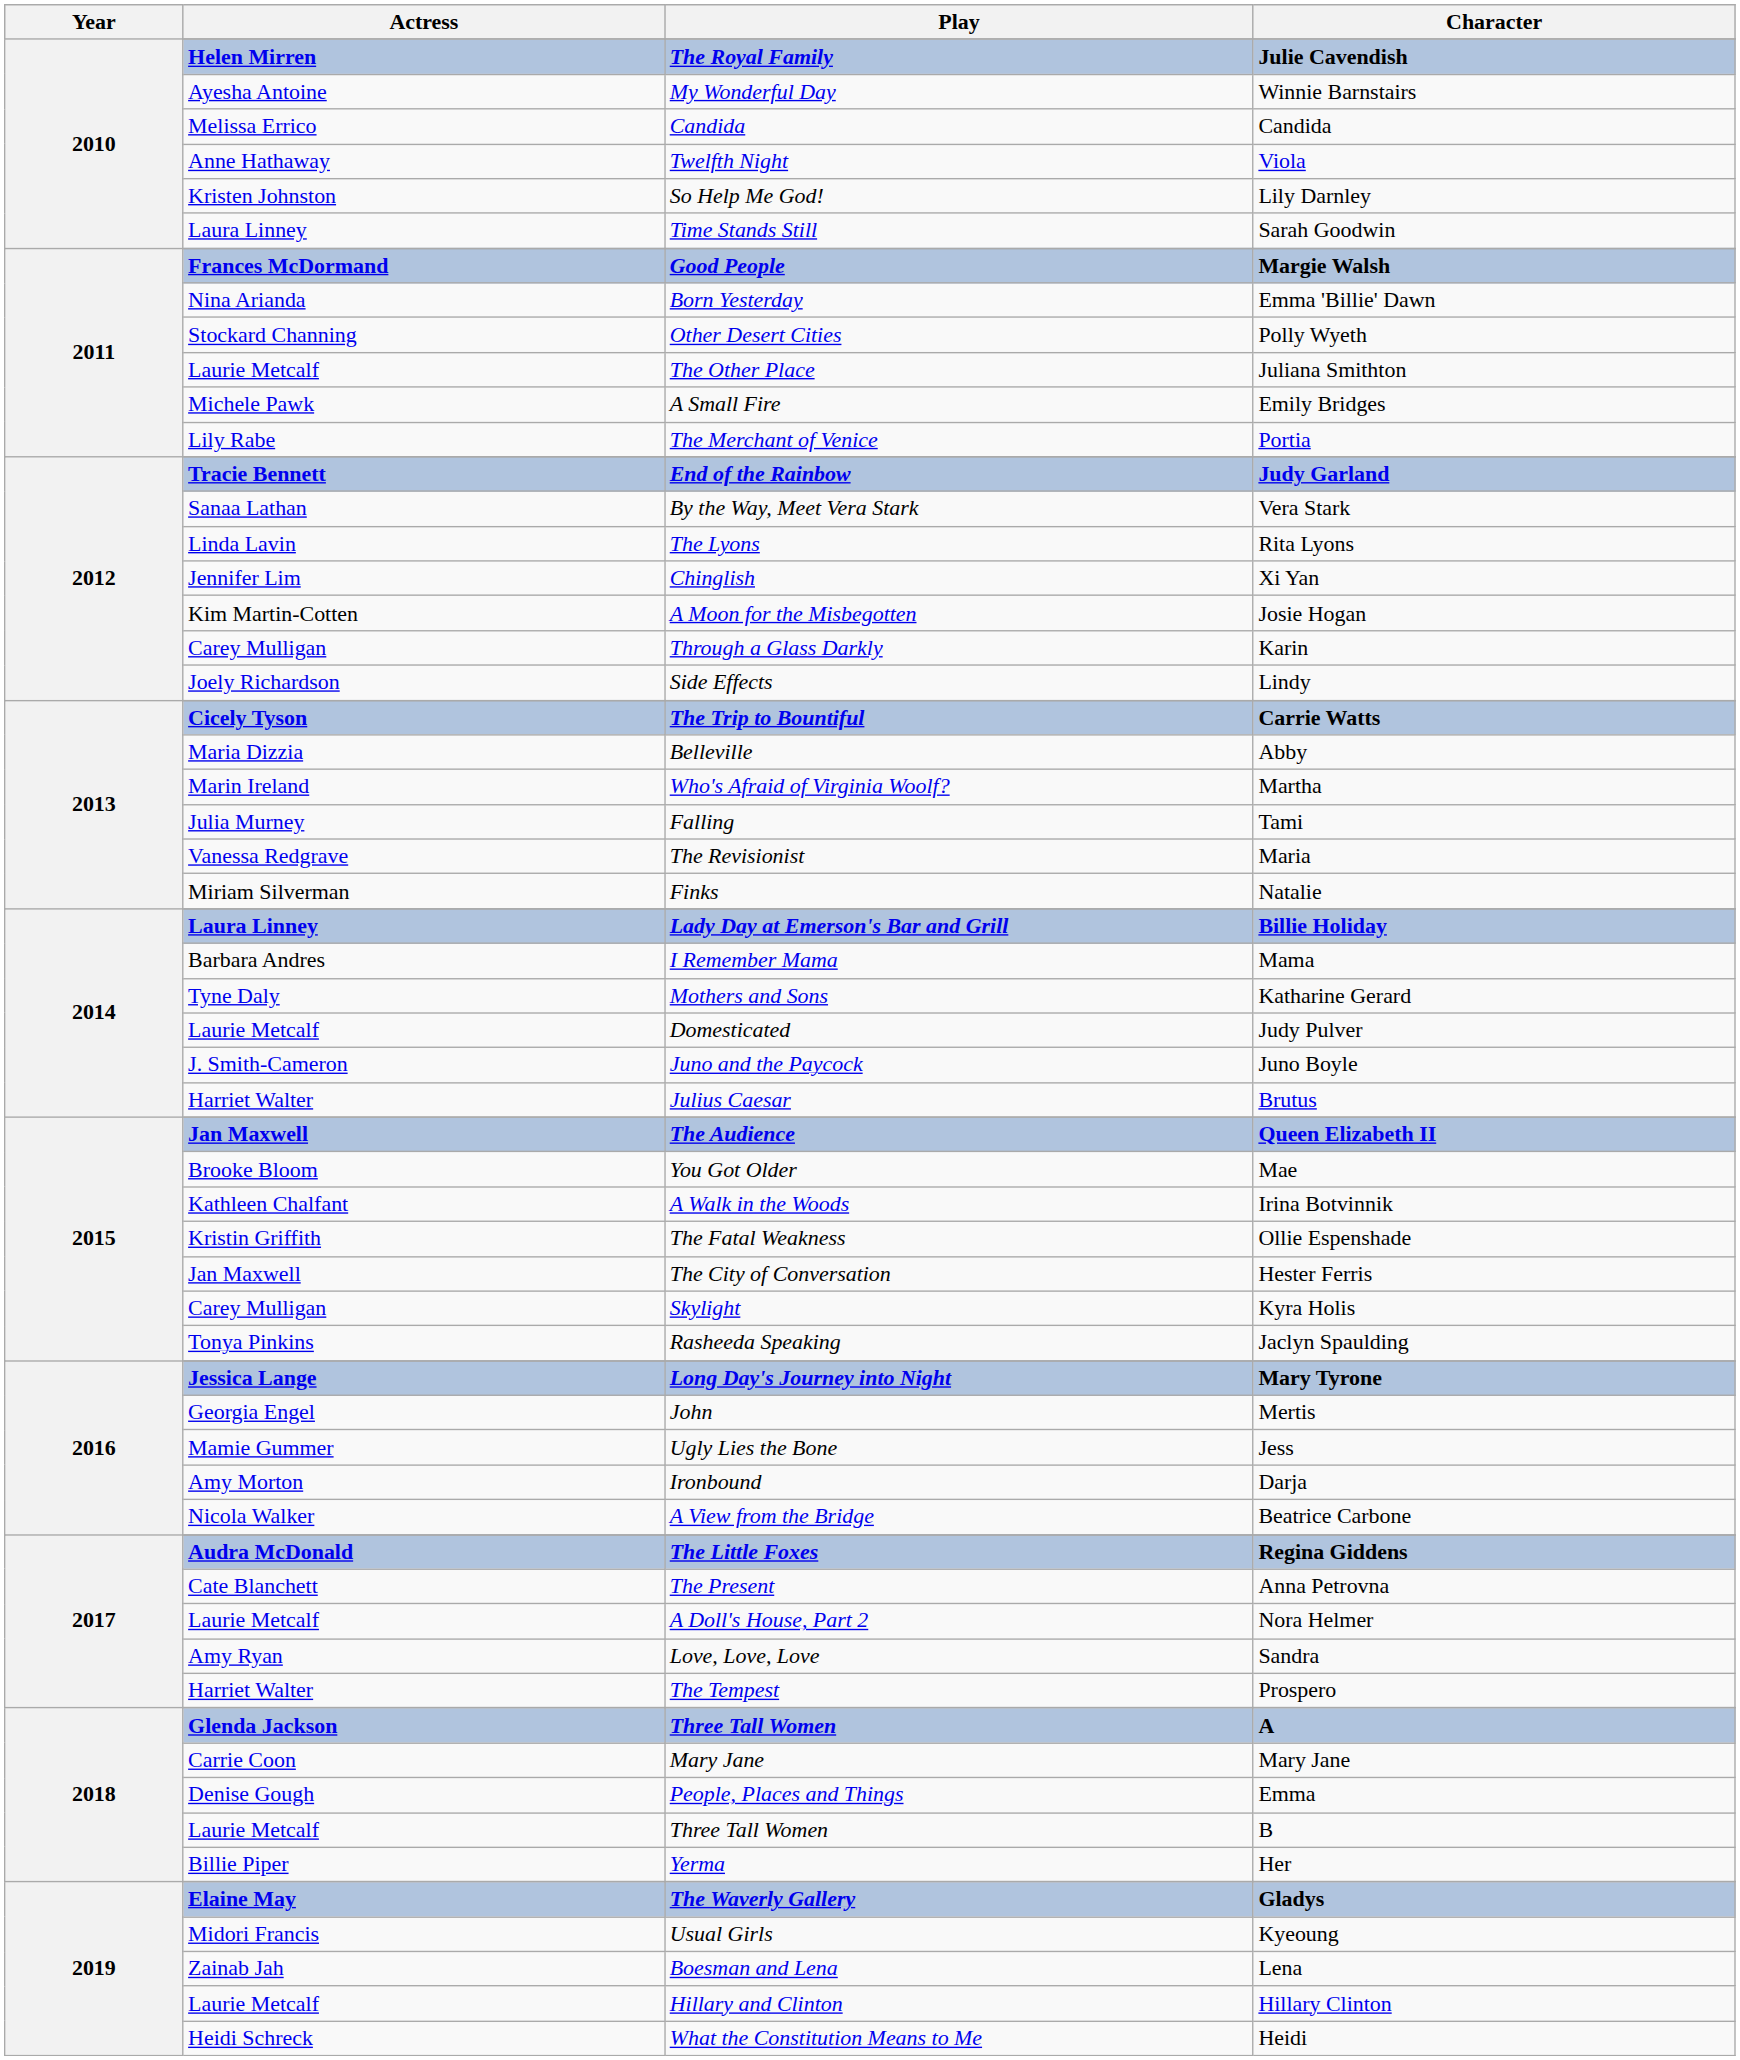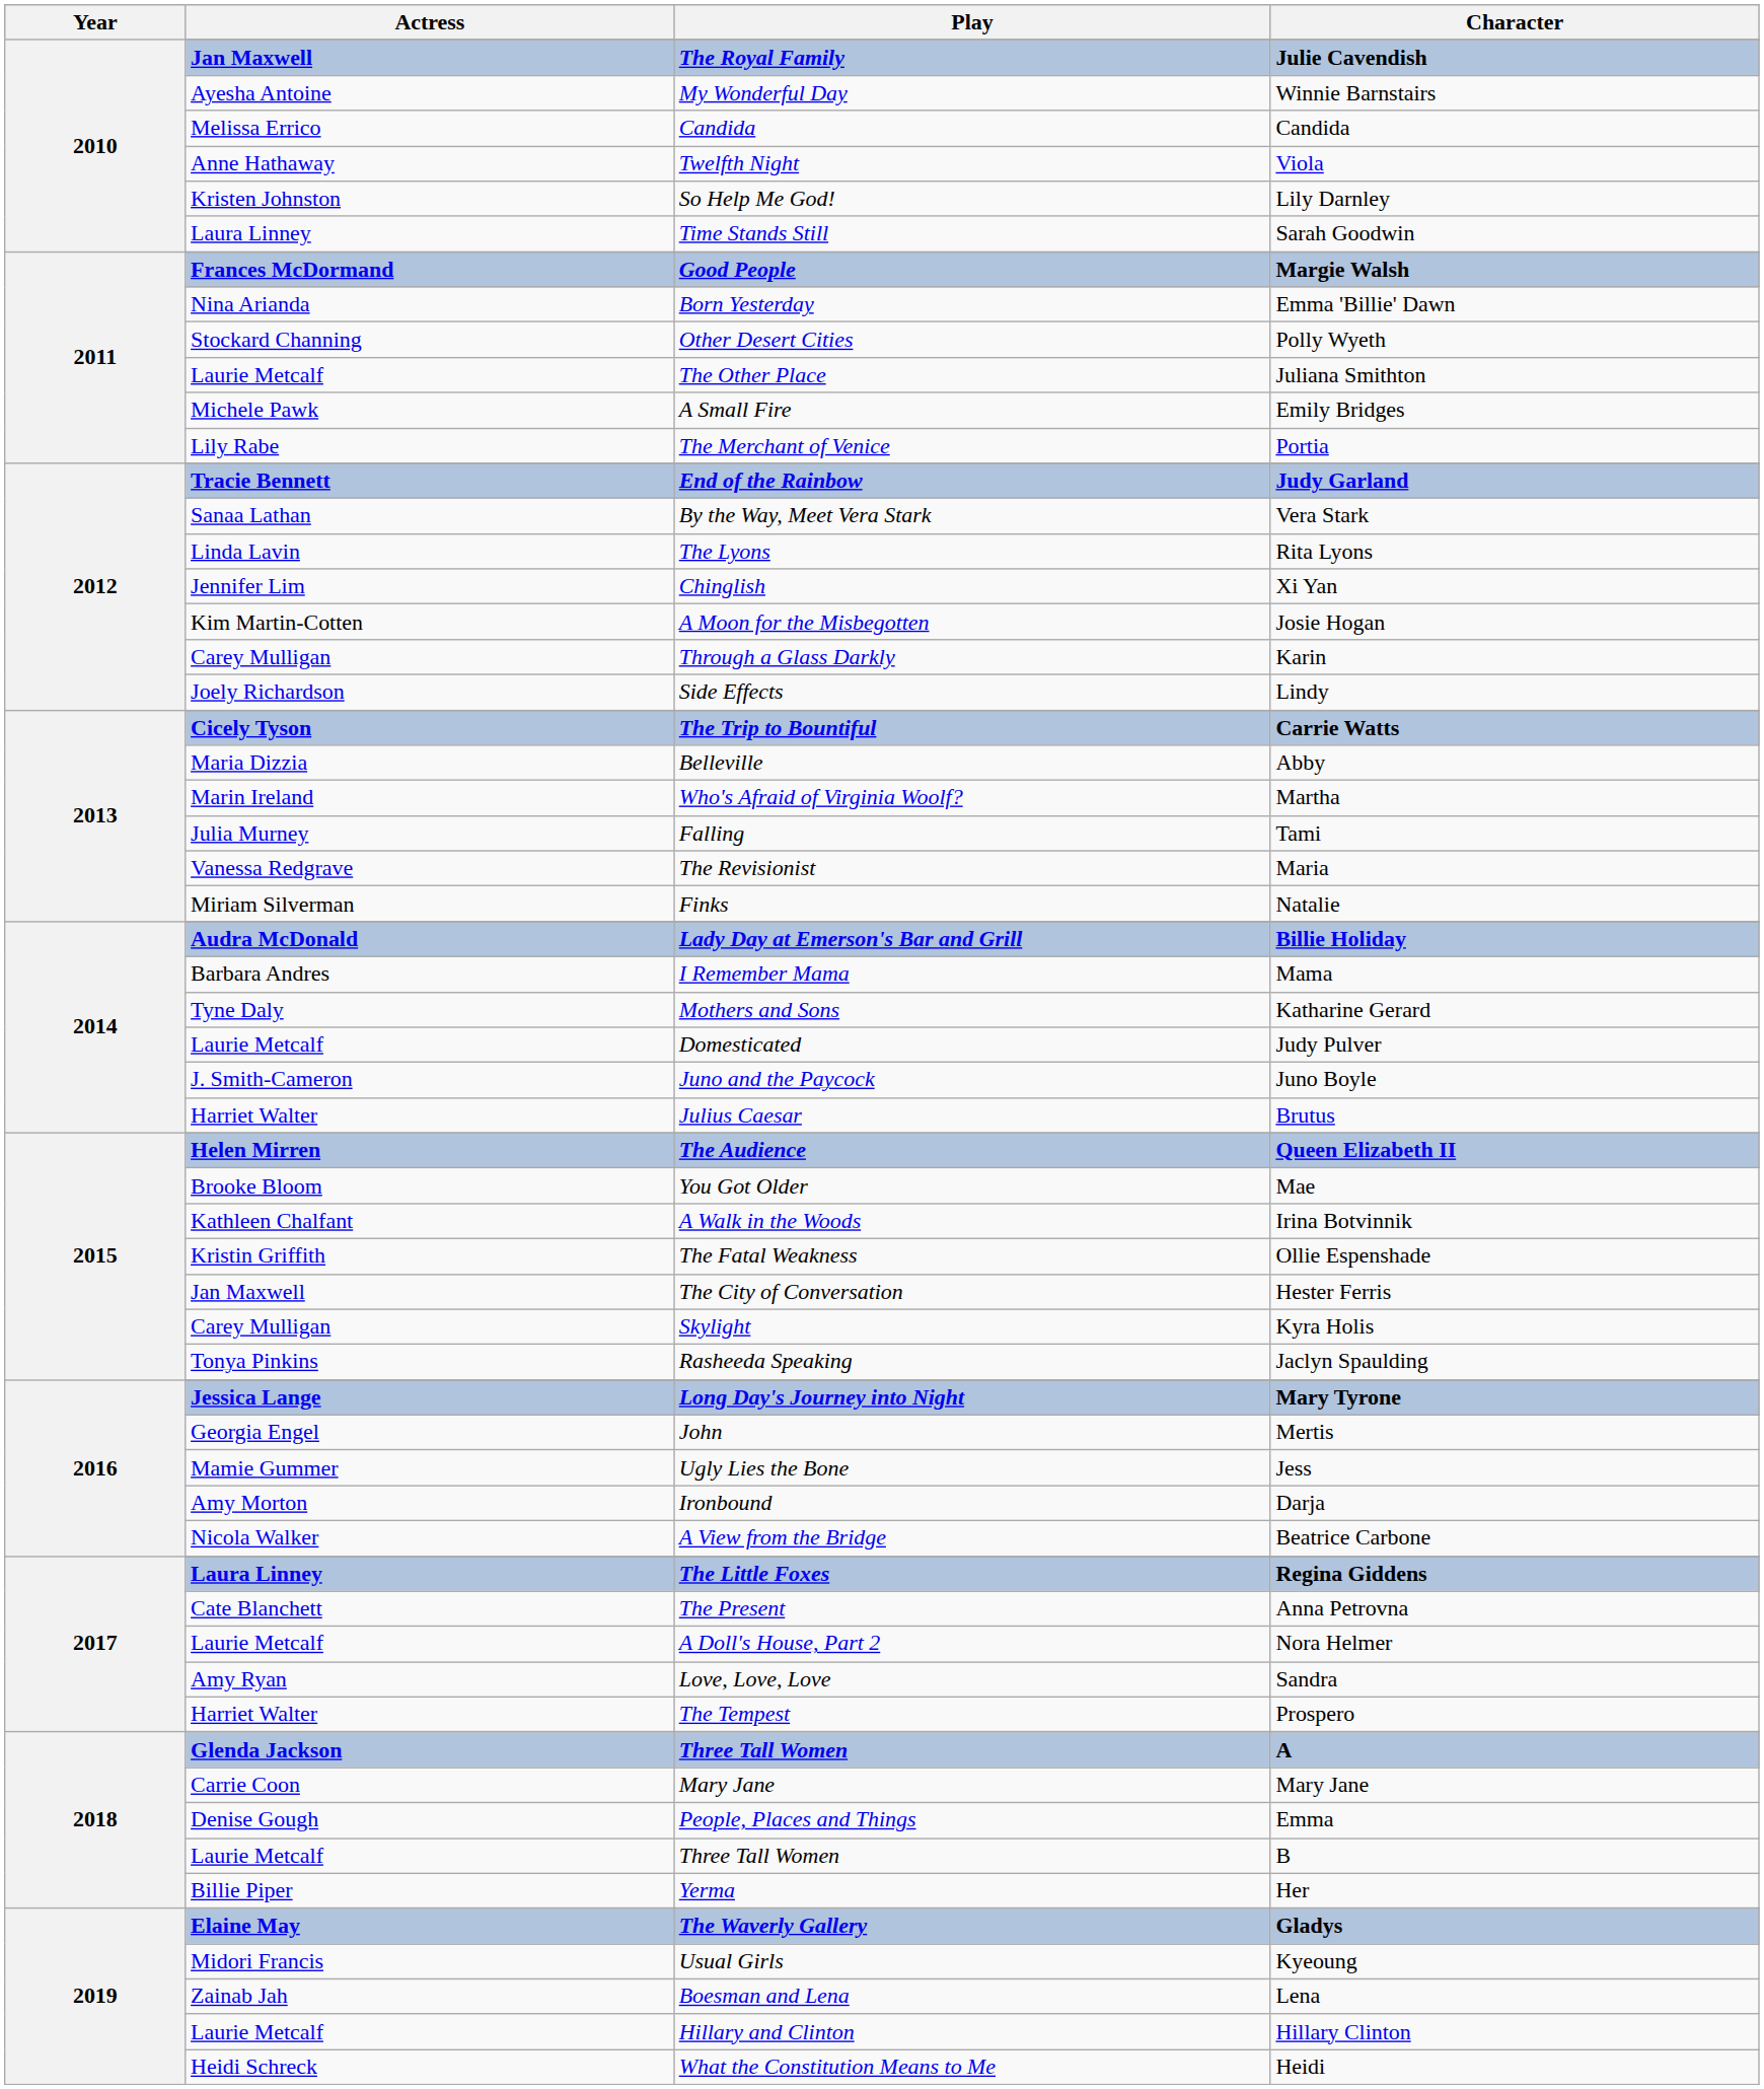 <table class="wikitable" style="width:100%;">
 <tr style="background:#bebebe;">
 <th style="width:10%;">Year</th>
 <th style="width:27%;">Actress</th>
 <th style="width:33%;">Play</th>
 <th style="width:27%;">Character</th>
 </tr>
 <tr>
 <th rowspan="7" align="center">2010</th>
 </tr>
 <tr style="background:#B0C4DE">
-<td><strong><a href='#'>Helen Mirren</a></strong></td>
+<td><strong><a href='#'>Jan Maxwell</a></strong></td>
 <td><strong><em><a href='#'>The Royal Family</a></em></strong></td>
 <td><strong>Julie Cavendish</strong></td>
 </tr>
 <tr>
 <td><a href='#'>Ayesha Antoine</a></td>
 <td><em><a href='#'>My Wonderful Day</a></em></td>
 <td>Winnie Barnstairs</td>
 </tr>
 <tr>
 <td><a href='#'>Melissa Errico</a></td>
 <td><em><a href='#'>Candida</a></em></td>
 <td>Candida</td>
 </tr>
 <tr>
 <td><a href='#'>Anne Hathaway</a></td>
 <td><em><a href='#'>Twelfth Night</a></em></td>
 <td><a href='#'>Viola</a></td>
 </tr>
 <tr>
 <td><a href='#'>Kristen Johnston</a></td>
 <td><em>So Help Me God!</em></td>
 <td>Lily Darnley</td>
 </tr>
 <tr>
 <td><a href='#'>Laura Linney</a></td>
 <td><em><a href='#'>Time Stands Still</a></em></td>
 <td>Sarah Goodwin</td>
 </tr>
 <tr>
 <th rowspan="7" align="center">2011</th>
 </tr>
 <tr style="background:#B0C4DE">
 <td><strong><a href='#'>Frances McDormand</a></strong></td>
 <td><strong><em><a href='#'>Good People</a></em></strong></td>
 <td><strong>Margie Walsh</strong></td>
 </tr>
 <tr>
 <td><a href='#'>Nina Arianda</a></td>
 <td><em><a href='#'>Born Yesterday</a></em></td>
 <td>Emma 'Billie' Dawn</td>
 </tr>
 <tr>
 <td><a href='#'>Stockard Channing</a></td>
 <td><em><a href='#'>Other Desert Cities</a></em></td>
 <td>Polly Wyeth</td>
 </tr>
 <tr>
 <td><a href='#'>Laurie Metcalf</a></td>
 <td><em><a href='#'>The Other Place</a></em></td>
 <td>Juliana Smithton</td>
 </tr>
 <tr>
 <td><a href='#'>Michele Pawk</a></td>
 <td><em>A Small Fire</em></td>
 <td>Emily Bridges</td>
 </tr>
 <tr>
 <td><a href='#'>Lily Rabe</a></td>
 <td><em><a href='#'>The Merchant of Venice</a></em></td>
 <td><a href='#'>Portia</a></td>
 </tr>
 <tr>
 <th rowspan="8" align="center">2012</th>
 </tr>
 <tr style="background:#B0C4DE">
 <td><strong><a href='#'>Tracie Bennett</a></strong></td>
 <td><strong><em><a href='#'>End of the Rainbow</a></em></strong></td>
 <td><strong><a href='#'>Judy Garland</a></strong></td>
 </tr>
 <tr>
 <td><a href='#'>Sanaa Lathan</a></td>
 <td><em>By the Way, Meet Vera Stark</em></td>
 <td>Vera Stark</td>
 </tr>
 <tr>
 <td><a href='#'>Linda Lavin</a></td>
 <td><em><a href='#'>The Lyons</a></em></td>
 <td>Rita Lyons</td>
 </tr>
 <tr>
 <td><a href='#'>Jennifer Lim</a></td>
 <td><em><a href='#'>Chinglish</a></em></td>
 <td>Xi Yan</td>
 </tr>
 <tr>
 <td>Kim Martin-Cotten</td>
 <td><em><a href='#'>A Moon for the Misbegotten</a></em></td>
 <td>Josie Hogan</td>
 </tr>
 <tr>
 <td><a href='#'>Carey Mulligan</a></td>
 <td><em><a href='#'>Through a Glass Darkly</a></em></td>
 <td>Karin</td>
 </tr>
 <tr>
 <td><a href='#'>Joely Richardson</a></td>
 <td><em>Side Effects</em></td>
 <td>Lindy</td>
 </tr>
 <tr>
 <th rowspan="7" align="center">2013</th>
 </tr>
 <tr style="background:#B0C4DE">
 <td><strong><a href='#'>Cicely Tyson</a></strong></td>
 <td><strong><em><a href='#'>The Trip to Bountiful</a></em></strong></td>
 <td><strong>Carrie Watts</strong></td>
 </tr>
 <tr>
 <td><a href='#'>Maria Dizzia</a></td>
 <td><em>Belleville</em></td>
 <td>Abby</td>
 </tr>
 <tr>
 <td><a href='#'>Marin Ireland</a></td>
 <td><em><a href='#'>Who's Afraid of Virginia Woolf?</a></em></td>
 <td>Martha</td>
 </tr>
 <tr>
 <td><a href='#'>Julia Murney</a></td>
 <td><em>Falling</em></td>
 <td>Tami</td>
 </tr>
 <tr>
 <td><a href='#'>Vanessa Redgrave</a></td>
 <td><em>The Revisionist</em></td>
 <td>Maria</td>
 </tr>
 <tr>
 <td>Miriam Silverman</td>
 <td><em>Finks</em></td>
 <td>Natalie</td>
 </tr>
 <tr>
 <th rowspan="7" align="center">2014</th>
 </tr>
 <tr style="background:#B0C4DE">
-<td><strong><a href='#'>Laura Linney</a></strong></td>
+<td><strong><a href='#'>Audra McDonald</a></strong></td>
 <td><strong><em><a href='#'>Lady Day at Emerson's Bar and Grill</a></em></strong></td>
 <td><strong><a href='#'>Billie Holiday</a></strong></td>
 </tr>
 <tr>
 <td>Barbara Andres</td>
 <td><em><a href='#'>I Remember Mama</a></em></td>
 <td>Mama</td>
 </tr>
 <tr>
 <td><a href='#'>Tyne Daly</a></td>
 <td><em><a href='#'>Mothers and Sons</a></em></td>
 <td>Katharine Gerard</td>
 </tr>
 <tr>
 <td><a href='#'>Laurie Metcalf</a></td>
 <td><em>Domesticated</em></td>
 <td>Judy Pulver</td>
 </tr>
 <tr>
 <td><a href='#'>J. Smith-Cameron</a></td>
 <td><em><a href='#'>Juno and the Paycock</a></em></td>
 <td>Juno Boyle</td>
 </tr>
 <tr>
 <td><a href='#'>Harriet Walter</a></td>
 <td><em><a href='#'>Julius Caesar</a></em></td>
 <td><a href='#'>Brutus</a></td>
 </tr>
 <tr>
 <th rowspan="8" align="center">2015</th>
 </tr>
 <tr style="background:#B0C4DE">
-<td><strong><a href='#'>Jan Maxwell</a></strong></td>
+<td><strong><a href='#'>Helen Mirren</a></strong></td>
 <td><strong><em><a href='#'>The Audience</a></em></strong></td>
 <td><strong><a href='#'>Queen Elizabeth II</a></strong></td>
 </tr>
 <tr>
 <td><a href='#'>Brooke Bloom</a></td>
 <td><em>You Got Older</em></td>
 <td>Mae</td>
 </tr>
 <tr>
 <td><a href='#'>Kathleen Chalfant</a></td>
 <td><em><a href='#'>A Walk in the Woods</a></em></td>
 <td>Irina Botvinnik</td>
 </tr>
 <tr>
 <td><a href='#'>Kristin Griffith</a></td>
 <td><em>The Fatal Weakness</em></td>
 <td>Ollie Espenshade</td>
 </tr>
 <tr>
 <td><a href='#'>Jan Maxwell</a></td>
 <td><em>The City of Conversation</em></td>
 <td>Hester Ferris</td>
 </tr>
 <tr>
 <td><a href='#'>Carey Mulligan</a></td>
 <td><em><a href='#'>Skylight</a></em></td>
 <td>Kyra Holis</td>
 </tr>
 <tr>
 <td><a href='#'>Tonya Pinkins</a></td>
 <td><em>Rasheeda Speaking</em></td>
 <td>Jaclyn Spaulding</td>
 </tr>
 <tr>
 <th rowspan="6" align="center">2016</th>
 </tr>
 <tr style="background:#B0C4DE">
 <td><strong><a href='#'>Jessica Lange</a></strong></td>
 <td><strong><em><a href='#'>Long Day's Journey into Night</a></em></strong></td>
 <td><strong>Mary Tyrone</strong></td>
 </tr>
 <tr>
 <td><a href='#'>Georgia Engel</a></td>
 <td><em>John</em></td>
 <td>Mertis</td>
 </tr>
 <tr>
 <td><a href='#'>Mamie Gummer</a></td>
 <td><em>Ugly Lies the Bone</em></td>
 <td>Jess</td>
 </tr>
 <tr>
 <td><a href='#'>Amy Morton</a></td>
 <td><em>Ironbound</em></td>
 <td>Darja</td>
 </tr>
 <tr>
 <td><a href='#'>Nicola Walker</a></td>
 <td><em><a href='#'>A View from the Bridge</a></em></td>
 <td>Beatrice Carbone</td>
 </tr>
 <tr>
 <th rowspan="6">2017</th>
 </tr>
 <tr style="background:#B0C4DE">
-<td><strong><a href='#'>Audra McDonald</a></strong></td>
+<td><strong><a href='#'>Laura Linney</a></strong></td>
 <td><strong><em><a href='#'>The Little Foxes</a></em></strong></td>
 <td><strong>Regina Giddens</strong></td>
 </tr>
 <tr>
 <td><a href='#'>Cate Blanchett</a></td>
 <td><em><a href='#'>The Present</a></em></td>
 <td>Anna Petrovna</td>
 </tr>
 <tr>
 <td><a href='#'>Laurie Metcalf</a></td>
 <td><em><a href='#'>A Doll's House, Part 2</a></em></td>
 <td>Nora Helmer</td>
 </tr>
 <tr>
 <td><a href='#'>Amy Ryan</a></td>
 <td><em>Love, Love, Love</em></td>
 <td>Sandra</td>
 </tr>
 <tr>
 <td><a href='#'>Harriet Walter</a></td>
 <td><em><a href='#'>The Tempest</a></em></td>
 <td>Prospero</td>
 </tr>
 <tr>
 <th rowspan="6">2018</th>
 </tr>
 <tr style="background:#B0C4DE">
 <td><strong><a href='#'>Glenda Jackson</a></strong></td>
 <td><strong><em><a href='#'>Three Tall Women</a></em></strong></td>
 <td><strong>A</strong></td>
 </tr>
 <tr>
 <td><a href='#'>Carrie Coon</a></td>
 <td><em>Mary Jane</em></td>
 <td>Mary Jane</td>
 </tr>
 <tr>
 <td><a href='#'>Denise Gough</a></td>
 <td><em><a href='#'>People, Places and Things</a></em></td>
 <td>Emma</td>
 </tr>
 <tr>
 <td><a href='#'>Laurie Metcalf</a></td>
 <td><em>Three Tall Women</em></td>
 <td>B</td>
 </tr>
 <tr>
 <td><a href='#'>Billie Piper</a></td>
 <td><em><a href='#'>Yerma</a></em></td>
 <td>Her</td>
 </tr>
 <tr>
 <th rowspan="6">2019</th>
 </tr>
 <tr style="background:#B0C4DE">
 <td><strong><a href='#'>Elaine May</a></strong></td>
 <td><strong><em><a href='#'>The Waverly Gallery</a></em></strong></td>
 <td><strong>Gladys</strong></td>
 </tr>
 <tr>
 <td><a href='#'>Midori Francis</a></td>
 <td><em>Usual Girls</em></td>
 <td>Kyeoung</td>
 </tr>
 <tr>
 <td><a href='#'>Zainab Jah</a></td>
 <td><em><a href='#'>Boesman and Lena</a></em></td>
 <td>Lena</td>
 </tr>
 <tr>
 <td><a href='#'>Laurie Metcalf</a></td>
 <td><em><a href='#'>Hillary and Clinton</a></em></td>
 <td><a href='#'>Hillary Clinton</a></td>
 </tr>
 <tr>
 <td><a href='#'>Heidi Schreck</a></td>
 <td><em><a href='#'>What the Constitution Means to Me</a></em></td>
 <td>Heidi</td>
 </tr>
 </table>
